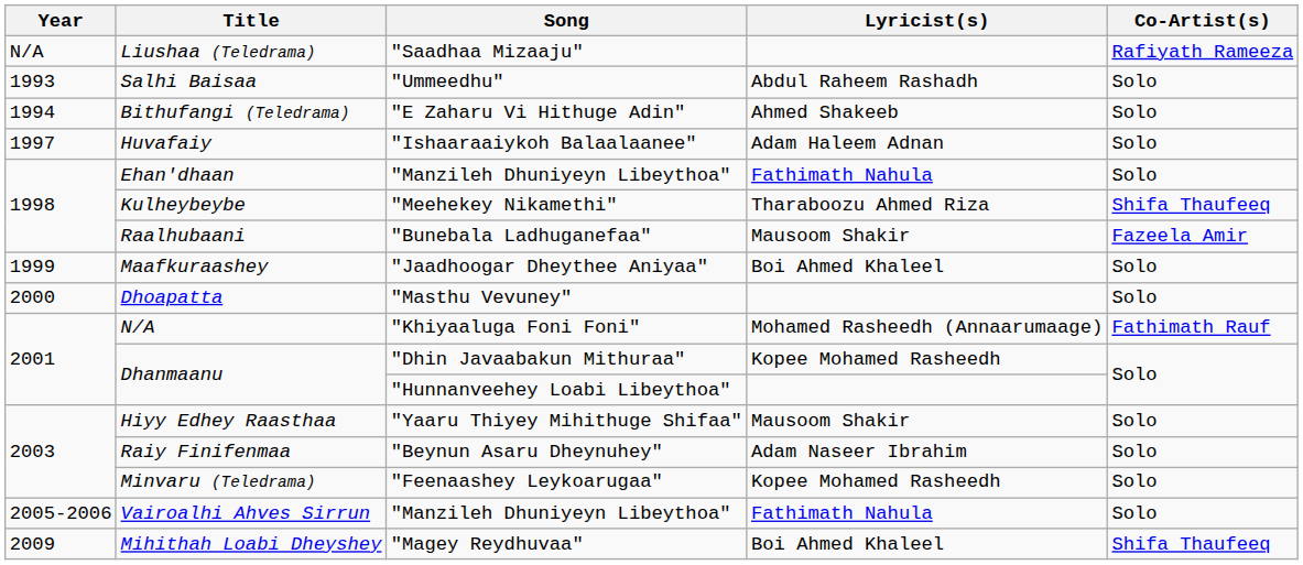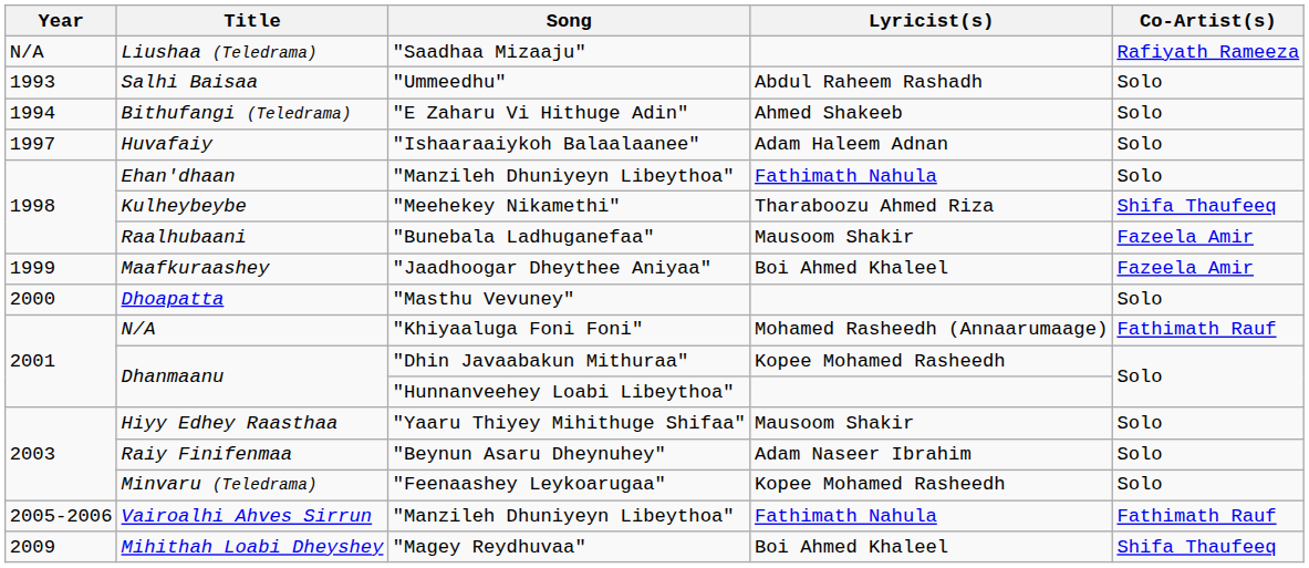 <table class="wikitable">
 <tr>
 <th>Year</th>
 <th>Title</th>
 <th>Song</th>
 <th>Lyricist(s)</th>
 <th>Co-Artist(s)</th>
 </tr>
 <tr>
 <td>N/A</td>
 <td><em>Liushaa <small>(Teledrama)</small></em></td>
 <td>"Saadhaa Mizaaju"</td>
 <td></td>
 <td><a href='#'>Rafiyath Rameeza</a></td>
 </tr>
 <tr>
 <td>1993</td>
 <td><em>Salhi Baisaa</em></td>
 <td>"Ummeedhu"</td>
 <td>Abdul Raheem Rashadh</td>
 <td>Solo</td>
 </tr>
 <tr>
 <td>1994</td>
 <td><em>Bithufangi <small>(Teledrama)</small></em></td>
 <td>"E Zaharu Vi Hithuge Adin"</td>
 <td>Ahmed Shakeeb</td>
 <td>Solo</td>
 </tr>
 <tr>
 <td>1997</td>
 <td><em>Huvafaiy</em></td>
 <td>"Ishaaraaiykoh Balaalaanee"</td>
 <td>Adam Haleem Adnan</td>
 <td>Solo</td>
 </tr>
 <tr>
 <td rowspan="3">1998</td>
 <td><em>Ehan'dhaan</em></td>
 <td>"Manzileh Dhuniyeyn Libeythoa"</td>
 <td><a href='#'>Fathimath Nahula</a></td>
 <td>Solo</td>
 </tr>
 <tr>
 <td><em>Kulheybeybe</em></td>
 <td>"Meehekey Nikamethi"</td>
 <td>Tharaboozu Ahmed Riza</td>
 <td><a href='#'>Shifa Thaufeeq</a></td>
 </tr>
 <tr>
 <td><em>Raalhubaani</em></td>
 <td>"Bunebala Ladhuganefaa"</td>
 <td>Mausoom Shakir</td>
 <td><a href='#'>Fazeela Amir</a></td>
 </tr>
 <tr>
 <td>1999</td>
 <td><em>Maafkuraashey</em></td>
 <td>"Jaadhoogar Dheythee Aniyaa"</td>
 <td>Boi Ahmed Khaleel</td>
-<td>Solo</td>
+<td><a href='#'>Fazeela Amir</a></td>
 </tr>
 <tr>
 <td>2000</td>
 <td><em><a href='#'>Dhoapatta</a></em></td>
 <td>"Masthu Vevuney"</td>
 <td></td>
 <td>Solo</td>
 </tr>
 <tr>
 <td rowspan="3">2001</td>
 <td><em>N/A</em></td>
 <td>"Khiyaaluga Foni Foni"</td>
 <td>Mohamed Rasheedh (Annaarumaage)</td>
 <td><a href='#'>Fathimath Rauf</a></td>
 </tr>
 <tr>
 <td rowspan="2"><em>Dhanmaanu</em></td>
 <td>"Dhin Javaabakun Mithuraa"</td>
 <td>Kopee Mohamed Rasheedh</td>
 <td rowspan="2">Solo</td>
 </tr>
 <tr>
 <td>"Hunnanveehey Loabi Libeythoa"</td>
 <td></td>
 </tr>
 <tr>
 <td rowspan="3">2003</td>
 <td><em>Hiyy Edhey Raasthaa</em></td>
 <td>"Yaaru Thiyey Mihithuge Shifaa"</td>
 <td>Mausoom Shakir</td>
 <td>Solo</td>
 </tr>
 <tr>
 <td><em>Raiy Finifenmaa</em></td>
 <td>"Beynun Asaru Dheynuhey"</td>
 <td>Adam Naseer Ibrahim</td>
 <td>Solo</td>
 </tr>
 <tr>
 <td><em>Minvaru <small>(Teledrama)</small></em></td>
 <td>"Feenaashey Leykoarugaa"</td>
 <td>Kopee Mohamed Rasheedh</td>
 <td>Solo</td>
 </tr>
 <tr>
 <td>2005-2006</td>
 <td><em><a href='#'>Vairoalhi Ahves Sirrun</a></em></td>
 <td>"Manzileh Dhuniyeyn Libeythoa"</td>
 <td><a href='#'>Fathimath Nahula</a></td>
-<td>Solo</td>
+<td><a href='#'>Fathimath Rauf</a></td>
 </tr>
 <tr>
 <td>2009</td>
 <td><em><a href='#'>Mihithah Loabi Dheyshey</a></em></td>
 <td>"Magey Reydhuvaa"</td>
 <td>Boi Ahmed Khaleel</td>
 <td><a href='#'>Shifa Thaufeeq</a></td>
 </tr>
 </table>
